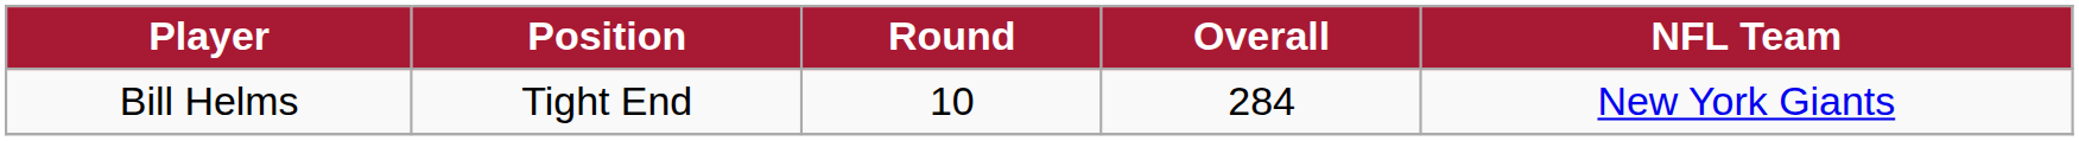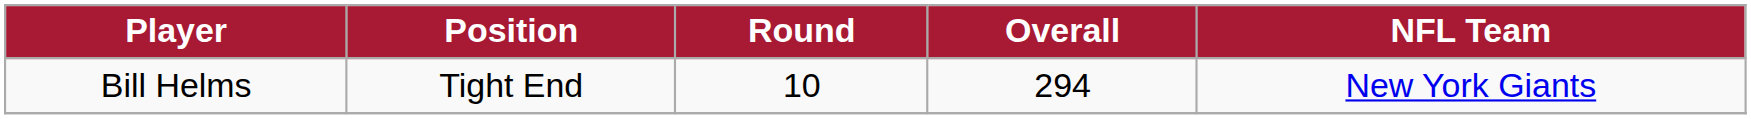 <table class="wikitable" width="65%">
 <tr>
 <th style="background:#A81933;color:#FFFFFF;">Player</th>
 <th style="background:#A81933;color:#FFFFFF;">Position</th>
 <th style="background:#A81933;color:#FFFFFF;">Round</th>
 <th style="background:#A81933;color:#FFFFFF;">Overall</th>
 <th style="background:#A81933;color:#FFFFFF;">NFL Team</th>
 </tr>
 <tr align="center" bgcolor="">
 <td>Bill Helms</td>
 <td>Tight End</td>
 <td>10</td>
-<td>284</td>
+<td>294</td>
 <td><a href='#'>New York Giants</a></td>
 </tr>
 <tr align="center" bgcolor="">
 </tr>
 </table>
